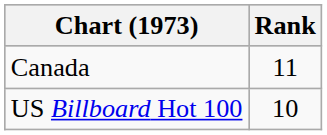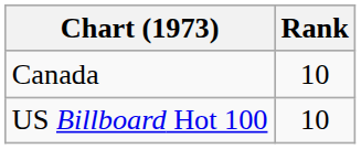 <table class="wikitable">
 <tr>
 <th align="left">Chart (1973)</th>
 <th style="text-align:center;">Rank</th>
 </tr>
 <tr>
 <td>Canada</td>
-<td style="text-align:center;">11</td>
+<td style="text-align:center;">10</td>
 </tr>
 <tr>
 <td>US <a href='#'><em>Billboard</em> Hot 100</a></td>
 <td style="text-align:center;">10</td>
 </tr>
 </table>
